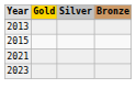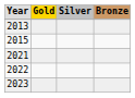 <table class="wikitable sortable" style="font-size:95%">
 <tr style="text-align:center; background:#e4e4e4; font-weight:bold;">
 <td style="background:#ddd;">Year</td>
 <td style="background:gold;">Gold</td>
 <td style="background:silver;">Silver</td>
 <td style="background:#c96;">Bronze</td>
 </tr>
 <tr style="background:#efefef;">
 </tr>
 <tr bgcolor="#EFEFEF">
 <td>2013</td>
 <td></td>
 <td></td>
 <td></td>
 </tr>
 <tr>
 <td>2015</td>
 <td></td>
 <td></td>
 <td></td>
 </tr>
 <tr bgcolor="#EFEFEF">
 <td>2021</td>
 <td></td>
 <td></td>
 <td></td>
 </tr>
+<tr>
+<td>2022</td>
+<td></td>
+<td></td>
+<td></td>
+</tr>
 <tr bgcolor="#EFEFEF">
 <td>2023</td>
 <td></td>
 <td></td>
 <td></td>
 </tr>
 </table>
